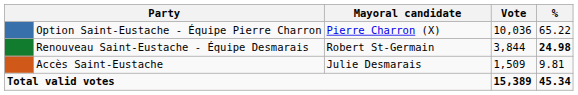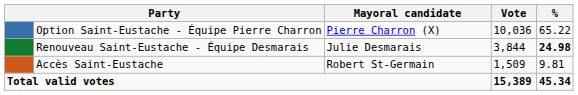 <table class="wikitable">
 <tr>
 <th bgcolor="#DDDDFF" width="230px" colspan="2">Party</th>
 <th bgcolor="#DDDDFF" width="200px">Mayoral candidate</th>
 <th bgcolor="#DDDDFF" width="50px">Vote</th>
 <th bgcolor="#DDDDFF" width="30px">%</th>
 </tr>
 <tr>
 <td bgcolor=#3870AB width="30px"> </td>
 <td>Option Saint-Eustache - Équipe Pierre Charron</td>
 <td><a href='#'>Pierre Charron</a> (X)</td>
 <td>10,036</td>
 <td>65.22</td>
 </tr>
 <tr>
 <td bgcolor=#117C2E width="30px"> </td>
 <td>Renouveau Saint-Eustache - Équipe Desmarais</td>
-<td>Robert St-Germain</td>
+<td>Julie Desmarais</td>
 <td>3,844</td>
 <td><strong>24.98</strong></td>
 </tr>
 <tr>
 <td bgcolor=#D05819 width="30px"> </td>
 <td>Accès Saint-Eustache</td>
-<td>Julie Desmarais</td>
+<td>Robert St-Germain</td>
 <td>1,509</td>
 <td>9.81</td>
 </tr>
 <tr>
 <td colspan="3"><strong>Total valid votes</strong></td>
 <td><strong>15,389</strong></td>
 <td><strong>45.34</strong></td>
 </tr>
 </table>
